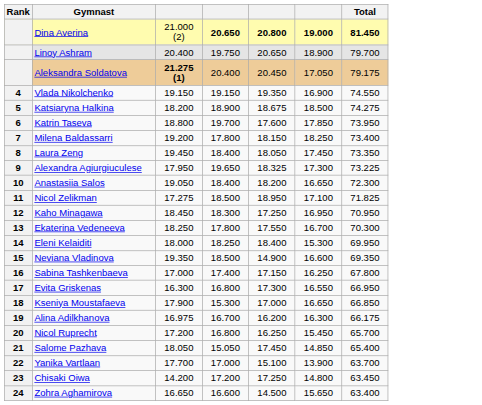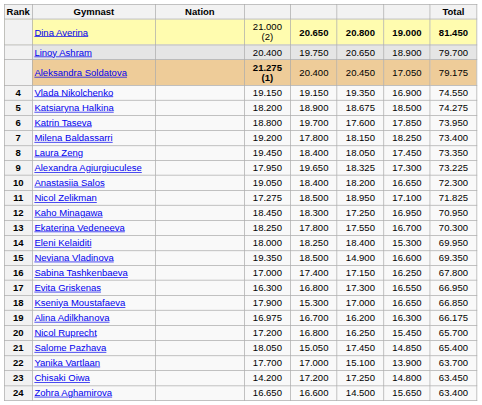 <table class="wikitable sortable" style="text-align:center; font-size:85%">
 <tr>
 <th scope="col" style="width:20px;">Rank</th>
 <th ! scope="col" style="width:170px;">Gymnast</th>
+<th ! scope="col" style="width:120px;">Nation</th>
 <th scope="col" style="width:60px;" !></th>
 <th scope="col" style="width:60px;" !></th>
 <th scope="col" style="width:60px;" !></th>
 <th ! scope="col" style="width:60px;"></th>
 <th ! scope="col" style="width:60px;">Total</th>
 </tr>
 <tr |- bgcolor=fffcaf>
 <th scope=row></th>
 <td align=left><a href='#'>Dina Averina</a></td>
+<td style="text-align:left;"></td>
 <td>21.000 (2)</td>
 <td><strong>20.650</strong></td>
 <td><strong>20.800</strong></td>
 <td><strong>19.000</strong></td>
 <td><strong>81.450</strong></td>
 </tr>
 <tr |- bgcolor=e5e5e5>
 <th scope=row></th>
 <td align=left><a href='#'>Linoy Ashram</a></td>
+<td style="text-align:left;"></td>
 <td>20.400</td>
 <td>19.750</td>
 <td>20.650</td>
 <td>18.900</td>
 <td>79.700</td>
 </tr>
 <tr |- bgcolor=eecc99>
 <th scope=row></th>
 <td align=left><a href='#'>Aleksandra Soldatova</a></td>
+<td style="text-align:left;"></td>
 <td><strong>21.275 (1)</strong></td>
 <td>20.400</td>
 <td>20.450</td>
 <td>17.050</td>
 <td>79.175</td>
 </tr>
 <tr>
 <th scope=row>4</th>
 <td align=left><a href='#'>Vlada Nikolchenko</a></td>
+<td style="text-align:left;"></td>
 <td>19.150</td>
 <td>19.150</td>
 <td>19.350</td>
 <td>16.900</td>
 <td>74.550</td>
 </tr>
 <tr>
 <th scope=row>5</th>
 <td align=left><a href='#'>Katsiaryna Halkina</a></td>
+<td style="text-align:left;"></td>
 <td>18.200</td>
 <td>18.900</td>
 <td>18.675</td>
 <td>18.500</td>
 <td>74.275</td>
 </tr>
 <tr>
 <th scope=row>6</th>
 <td align=left><a href='#'>Katrin Taseva</a></td>
+<td style="text-align:left;"></td>
 <td>18.800</td>
 <td>19.700</td>
 <td>17.600</td>
 <td>17.850</td>
 <td>73.950</td>
 </tr>
 <tr>
 <th scope=row>7</th>
 <td align=left><a href='#'>Milena Baldassarri</a></td>
+<td style="text-align:left;"></td>
 <td>19.200</td>
 <td>17.800</td>
 <td>18.150</td>
 <td>18.250</td>
 <td>73.400</td>
 </tr>
 <tr>
 <th scope=row>8</th>
 <td align=left><a href='#'>Laura Zeng</a></td>
+<td style="text-align:left;"></td>
 <td>19.450</td>
 <td>18.400</td>
 <td>18.050</td>
 <td>17.450</td>
 <td>73.350</td>
 </tr>
 <tr>
 <th scope=row>9</th>
 <td align=left><a href='#'>Alexandra Agiurgiuculese</a></td>
+<td style="text-align:left;"></td>
 <td>17.950</td>
 <td>19.650</td>
 <td>18.325</td>
 <td>17.300</td>
 <td>73.225</td>
 </tr>
 <tr>
 <th scope=row>10</th>
 <td align=left><a href='#'>Anastasiia Salos</a></td>
+<td style="text-align:left;"></td>
 <td>19.050</td>
 <td>18.400</td>
 <td>18.200</td>
 <td>16.650</td>
 <td>72.300</td>
 </tr>
 <tr>
 <th scope=row>11</th>
 <td align=left><a href='#'>Nicol Zelikman</a></td>
+<td style="text-align:left;"></td>
 <td>17.275</td>
 <td>18.500</td>
 <td>18.950</td>
 <td>17.100</td>
 <td>71.825</td>
 </tr>
 <tr>
 <th scope=row>12</th>
 <td align=left><a href='#'>Kaho Minagawa</a></td>
+<td style="text-align:left;"></td>
 <td>18.450</td>
 <td>18.300</td>
 <td>17.250</td>
 <td>16.950</td>
 <td>70.950</td>
 </tr>
 <tr>
 <th scope=row>13</th>
 <td align=left><a href='#'>Ekaterina Vedeneeva</a></td>
+<td style="text-align:left;"></td>
 <td>18.250</td>
 <td>17.800</td>
 <td>17.550</td>
 <td>16.700</td>
 <td>70.300</td>
 </tr>
 <tr>
 <th scope=row>14</th>
 <td align=left><a href='#'>Eleni Kelaiditi</a></td>
+<td style="text-align:left;"></td>
 <td>18.000</td>
 <td>18.250</td>
 <td>18.400</td>
 <td>15.300</td>
 <td>69.950</td>
 </tr>
 <tr>
 <th scope=row>15</th>
 <td align=left><a href='#'>Neviana Vladinova</a></td>
+<td style="text-align:left;"></td>
 <td>19.350</td>
 <td>18.500</td>
 <td>14.900</td>
 <td>16.600</td>
 <td>69.350</td>
 </tr>
 <tr>
 <th scope=row>16</th>
 <td align=left><a href='#'>Sabina Tashkenbaeva</a></td>
+<td style="text-align:left;"></td>
 <td>17.000</td>
 <td>17.400</td>
 <td>17.150</td>
 <td>16.250</td>
 <td>67.800</td>
 </tr>
 <tr>
 <th scope=row>17</th>
 <td align=left><a href='#'>Evita Griskenas</a></td>
+<td style="text-align:left;"></td>
 <td>16.300</td>
 <td>16.800</td>
 <td>17.300</td>
 <td>16.550</td>
 <td>66.950</td>
 </tr>
 <tr>
 <th scope=row>18</th>
 <td align=left><a href='#'>Kseniya Moustafaeva</a></td>
+<td style="text-align:left;"></td>
 <td>17.900</td>
 <td>15.300</td>
 <td>17.000</td>
 <td>16.650</td>
 <td>66.850</td>
 </tr>
 <tr>
 <th scope=row>19</th>
 <td align=left><a href='#'>Alina Adilkhanova</a></td>
+<td style="text-align:left;"></td>
 <td>16.975</td>
 <td>16.700</td>
 <td>16.200</td>
 <td>16.300</td>
 <td>66.175</td>
 </tr>
 <tr>
 <th Scope=row>20</th>
 <td align=left><a href='#'>Nicol Ruprecht</a></td>
+<td style="text-align:left;"></td>
 <td>17.200</td>
 <td>16.800</td>
 <td>16.250</td>
 <td>15.450</td>
 <td>65.700</td>
 </tr>
 <tr>
 <th scope=row>21</th>
 <td align=left><a href='#'>Salome Pazhava</a></td>
+<td style="text-align:left;"></td>
 <td>18.050</td>
 <td>15.050</td>
 <td>17.450</td>
 <td>14.850</td>
 <td>65.400</td>
 </tr>
 <tr>
 <th Scope=row>22</th>
 <td align=left><a href='#'>Yanika Vartlaan</a></td>
+<td style="text-align:left;"></td>
 <td>17.700</td>
 <td>17.000</td>
 <td>15.100</td>
 <td>13.900</td>
 <td>63.700</td>
 </tr>
 <tr>
 <th Scope=row>23</th>
 <td align=left><a href='#'>Chisaki Oiwa</a></td>
+<td style="text-align:left;"></td>
 <td>14.200</td>
 <td>17.200</td>
 <td>17.250</td>
 <td>14.800</td>
 <td>63.450</td>
 </tr>
 <tr>
 <th scope=row>24</th>
 <td align=left><a href='#'>Zohra Aghamirova</a></td>
+<td style="text-align:left;"></td>
 <td>16.650</td>
 <td>16.600</td>
 <td>14.500</td>
 <td>15.650</td>
 <td>63.400</td>
 </tr>
 </table>
